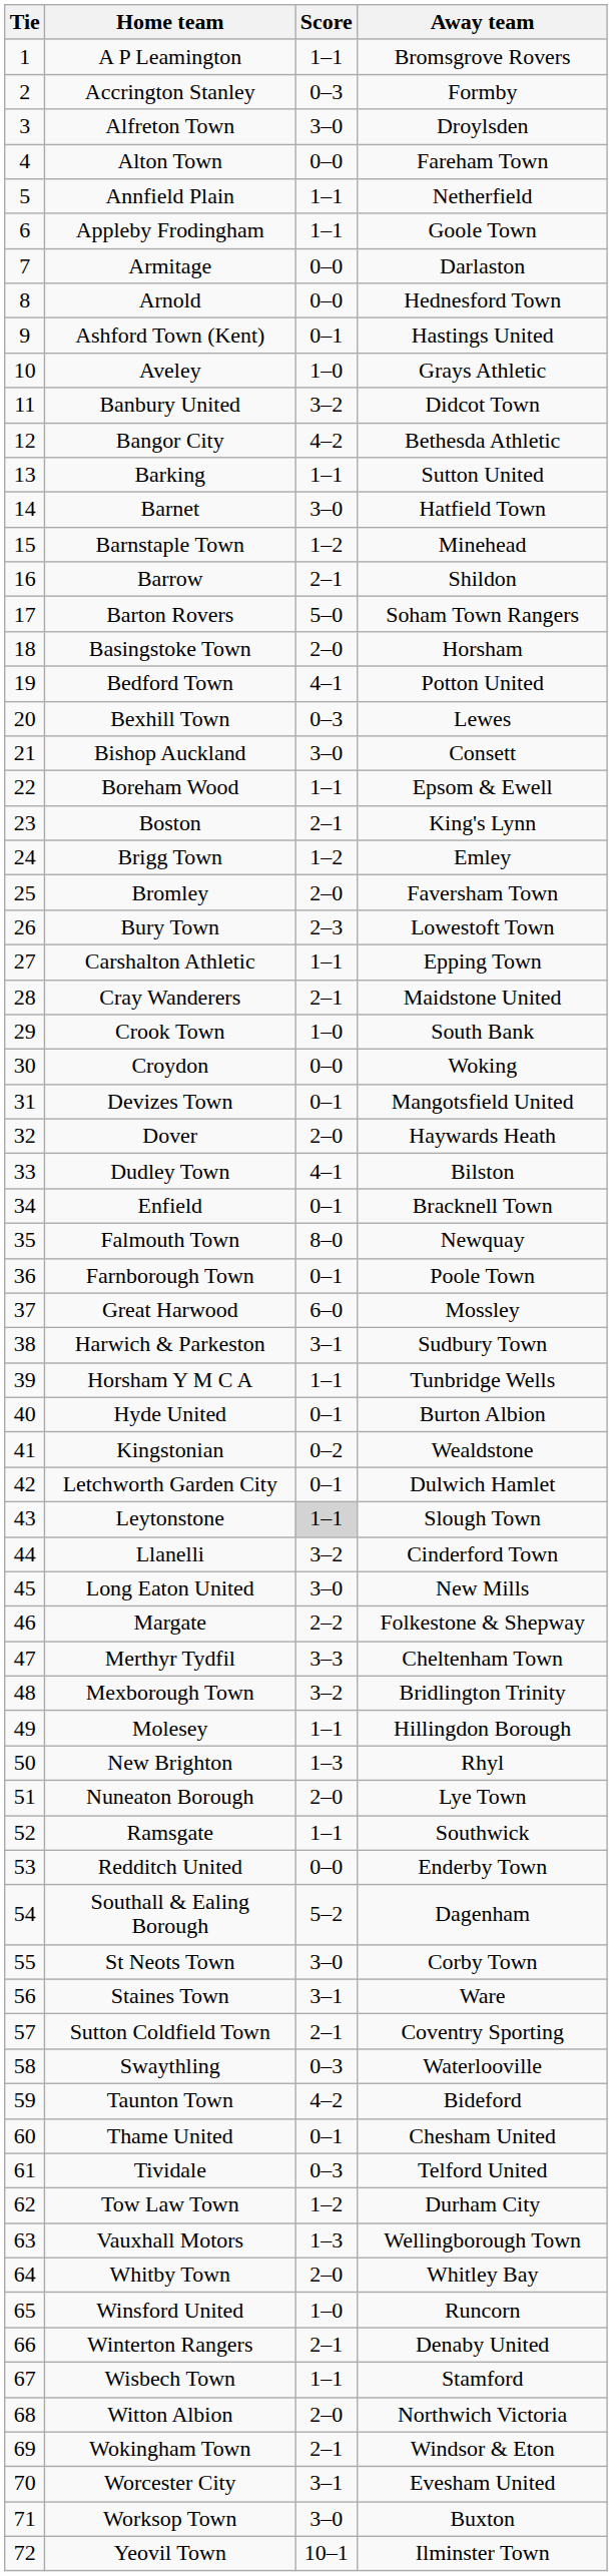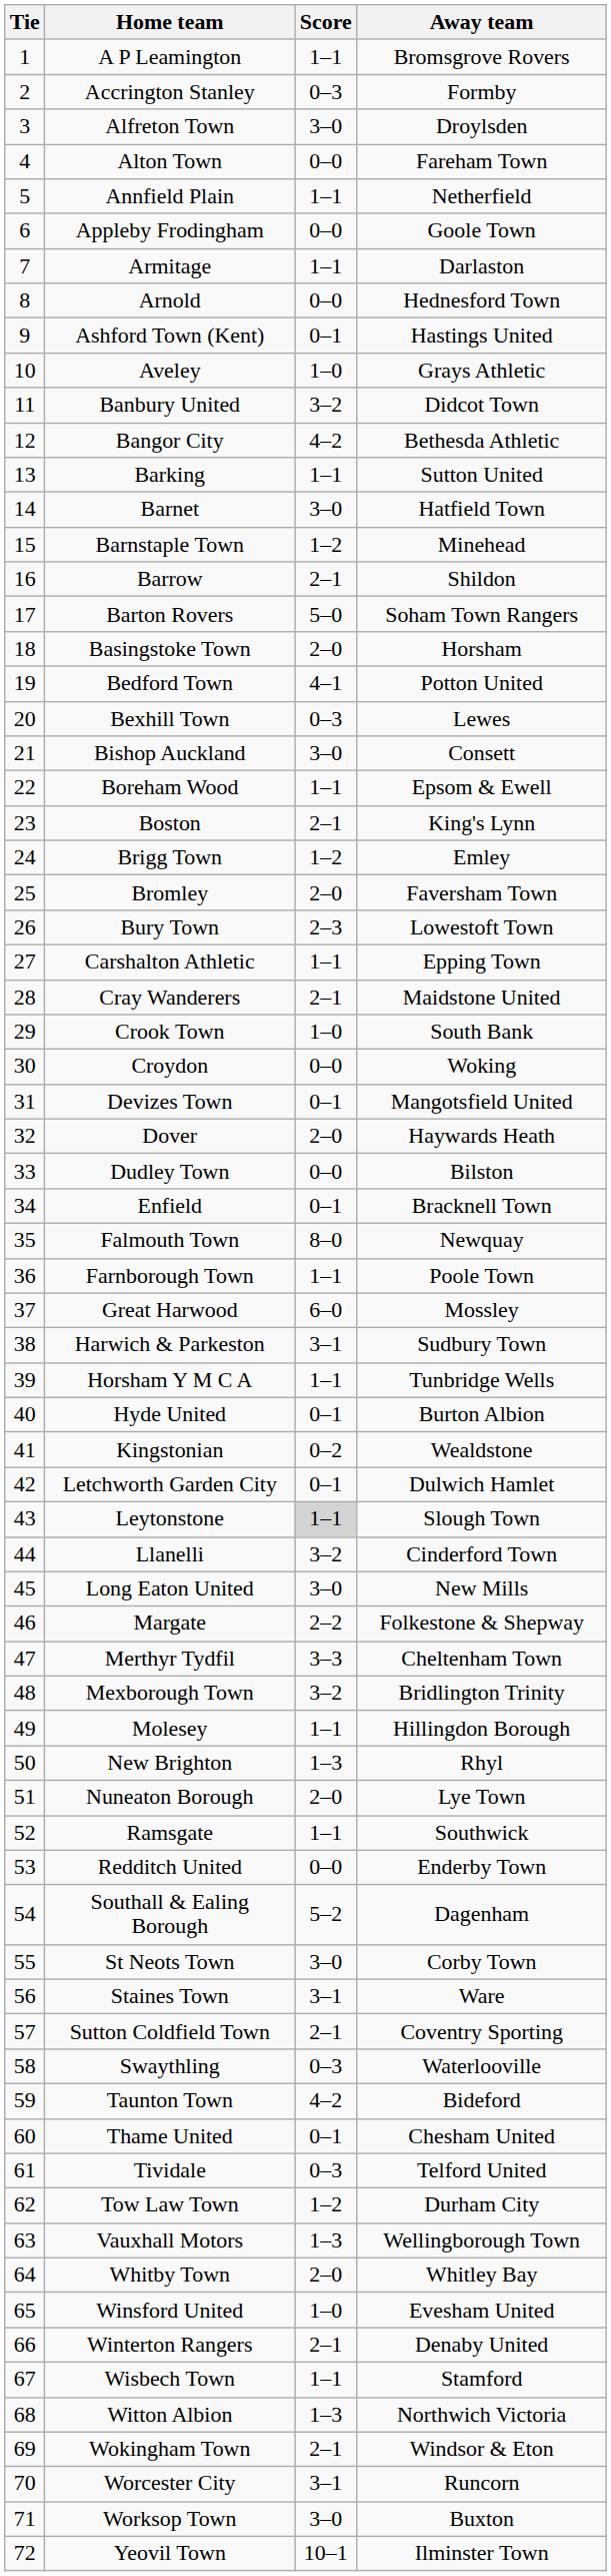 <table class="wikitable" style="text-align:center;">
 <tr>
 <th width=20>Tie</th>
 <th width=175>Home team</th>
 <th width=20>Score</th>
 <th width=175>Away team</th>
 </tr>
 <tr>
 <td>1</td>
 <td>A P Leamington</td>
 <td>1–1</td>
 <td>Bromsgrove Rovers</td>
 </tr>
 <tr>
 <td>2</td>
 <td>Accrington Stanley</td>
 <td>0–3</td>
 <td>Formby</td>
 </tr>
 <tr>
 <td>3</td>
 <td>Alfreton Town</td>
 <td>3–0</td>
 <td>Droylsden</td>
 </tr>
 <tr>
 <td>4</td>
 <td>Alton Town</td>
 <td>0–0</td>
 <td>Fareham Town</td>
 </tr>
 <tr>
 <td>5</td>
 <td>Annfield Plain</td>
 <td>1–1</td>
 <td>Netherfield</td>
 </tr>
 <tr>
 <td>6</td>
 <td>Appleby Frodingham</td>
-<td>1–1</td>
+<td>0–0</td>
 <td>Goole Town</td>
 </tr>
 <tr>
 <td>7</td>
 <td>Armitage</td>
-<td>0–0</td>
+<td>1–1</td>
 <td>Darlaston</td>
 </tr>
 <tr>
 <td>8</td>
 <td>Arnold</td>
 <td>0–0</td>
 <td>Hednesford Town</td>
 </tr>
 <tr>
 <td>9</td>
 <td>Ashford Town (Kent)</td>
 <td>0–1</td>
 <td>Hastings United</td>
 </tr>
 <tr>
 <td>10</td>
 <td>Aveley</td>
 <td>1–0</td>
 <td>Grays Athletic</td>
 </tr>
 <tr>
 <td>11</td>
 <td>Banbury United</td>
 <td>3–2</td>
 <td>Didcot Town</td>
 </tr>
 <tr>
 <td>12</td>
 <td>Bangor City</td>
 <td>4–2</td>
 <td>Bethesda Athletic</td>
 </tr>
 <tr>
 <td>13</td>
 <td>Barking</td>
 <td>1–1</td>
 <td>Sutton United</td>
 </tr>
 <tr>
 <td>14</td>
 <td>Barnet</td>
 <td>3–0</td>
 <td>Hatfield Town</td>
 </tr>
 <tr>
 <td>15</td>
 <td>Barnstaple Town</td>
 <td>1–2</td>
 <td>Minehead</td>
 </tr>
 <tr>
 <td>16</td>
 <td>Barrow</td>
 <td>2–1</td>
 <td>Shildon</td>
 </tr>
 <tr>
 <td>17</td>
 <td>Barton Rovers</td>
 <td>5–0</td>
 <td>Soham Town Rangers</td>
 </tr>
 <tr>
 <td>18</td>
 <td>Basingstoke Town</td>
 <td>2–0</td>
 <td>Horsham</td>
 </tr>
 <tr>
 <td>19</td>
 <td>Bedford Town</td>
 <td>4–1</td>
 <td>Potton United</td>
 </tr>
 <tr>
 <td>20</td>
 <td>Bexhill Town</td>
 <td>0–3</td>
 <td>Lewes</td>
 </tr>
 <tr>
 <td>21</td>
 <td>Bishop Auckland</td>
 <td>3–0</td>
 <td>Consett</td>
 </tr>
 <tr>
 <td>22</td>
 <td>Boreham Wood</td>
 <td>1–1</td>
 <td>Epsom & Ewell</td>
 </tr>
 <tr>
 <td>23</td>
 <td>Boston</td>
 <td>2–1</td>
 <td>King's Lynn</td>
 </tr>
 <tr>
 <td>24</td>
 <td>Brigg Town</td>
 <td>1–2</td>
 <td>Emley</td>
 </tr>
 <tr>
 <td>25</td>
 <td>Bromley</td>
 <td>2–0</td>
 <td>Faversham Town</td>
 </tr>
 <tr>
 <td>26</td>
 <td>Bury Town</td>
 <td>2–3</td>
 <td>Lowestoft Town</td>
 </tr>
 <tr>
 <td>27</td>
 <td>Carshalton Athletic</td>
 <td>1–1</td>
 <td>Epping Town</td>
 </tr>
 <tr>
 <td>28</td>
 <td>Cray Wanderers</td>
 <td>2–1</td>
 <td>Maidstone United</td>
 </tr>
 <tr>
 <td>29</td>
 <td>Crook Town</td>
 <td>1–0</td>
 <td>South Bank</td>
 </tr>
 <tr>
 <td>30</td>
 <td>Croydon</td>
 <td>0–0</td>
 <td>Woking</td>
 </tr>
 <tr>
 <td>31</td>
 <td>Devizes Town</td>
 <td>0–1</td>
 <td>Mangotsfield United</td>
 </tr>
 <tr>
 <td>32</td>
 <td>Dover</td>
 <td>2–0</td>
 <td>Haywards Heath</td>
 </tr>
 <tr>
 <td>33</td>
 <td>Dudley Town</td>
-<td>4–1</td>
+<td>0–0</td>
 <td>Bilston</td>
 </tr>
 <tr>
 <td>34</td>
 <td>Enfield</td>
 <td>0–1</td>
 <td>Bracknell Town</td>
 </tr>
 <tr>
 <td>35</td>
 <td>Falmouth Town</td>
 <td>8–0</td>
 <td>Newquay</td>
 </tr>
 <tr>
 <td>36</td>
 <td>Farnborough Town</td>
-<td>0–1</td>
+<td>1–1</td>
 <td>Poole Town</td>
 </tr>
 <tr>
 <td>37</td>
 <td>Great Harwood</td>
 <td>6–0</td>
 <td>Mossley</td>
 </tr>
 <tr>
 <td>38</td>
 <td>Harwich & Parkeston</td>
 <td>3–1</td>
 <td>Sudbury Town</td>
 </tr>
 <tr>
 <td>39</td>
 <td>Horsham Y M C A</td>
 <td>1–1</td>
 <td>Tunbridge Wells</td>
 </tr>
 <tr>
 <td>40</td>
 <td>Hyde United</td>
 <td>0–1</td>
 <td>Burton Albion</td>
 </tr>
 <tr>
 <td>41</td>
 <td>Kingstonian</td>
 <td>0–2</td>
 <td>Wealdstone</td>
 </tr>
 <tr>
 <td>42</td>
 <td>Letchworth Garden City</td>
 <td>0–1</td>
 <td>Dulwich Hamlet</td>
 </tr>
 <tr>
 <td>43</td>
 <td>Leytonstone</td>
 <td style="background: lightgrey;">1–1</td>
 <td>Slough Town</td>
 </tr>
 <tr>
 <td>44</td>
 <td>Llanelli</td>
 <td>3–2</td>
 <td>Cinderford Town</td>
 </tr>
 <tr>
 <td>45</td>
 <td>Long Eaton United</td>
 <td>3–0</td>
 <td>New Mills</td>
 </tr>
 <tr>
 <td>46</td>
 <td>Margate</td>
 <td>2–2</td>
 <td>Folkestone & Shepway</td>
 </tr>
 <tr>
 <td>47</td>
 <td>Merthyr Tydfil</td>
 <td>3–3</td>
 <td>Cheltenham Town</td>
 </tr>
 <tr>
 <td>48</td>
 <td>Mexborough Town</td>
 <td>3–2</td>
 <td>Bridlington Trinity</td>
 </tr>
 <tr>
 <td>49</td>
 <td>Molesey</td>
 <td>1–1</td>
 <td>Hillingdon Borough</td>
 </tr>
 <tr>
 <td>50</td>
 <td>New Brighton</td>
 <td>1–3</td>
 <td>Rhyl</td>
 </tr>
 <tr>
 <td>51</td>
 <td>Nuneaton Borough</td>
 <td>2–0</td>
 <td>Lye Town</td>
 </tr>
 <tr>
 <td>52</td>
 <td>Ramsgate</td>
 <td>1–1</td>
 <td>Southwick</td>
 </tr>
 <tr>
 <td>53</td>
 <td>Redditch United</td>
 <td>0–0</td>
 <td>Enderby Town</td>
 </tr>
 <tr>
 <td>54</td>
 <td>Southall & Ealing Borough</td>
 <td>5–2</td>
 <td>Dagenham</td>
 </tr>
 <tr>
 <td>55</td>
 <td>St Neots Town</td>
 <td>3–0</td>
 <td>Corby Town</td>
 </tr>
 <tr>
 <td>56</td>
 <td>Staines Town</td>
 <td>3–1</td>
 <td>Ware</td>
 </tr>
 <tr>
 <td>57</td>
 <td>Sutton Coldfield Town</td>
 <td>2–1</td>
 <td>Coventry Sporting</td>
 </tr>
 <tr>
 <td>58</td>
 <td>Swaythling</td>
 <td>0–3</td>
 <td>Waterlooville</td>
 </tr>
 <tr>
 <td>59</td>
 <td>Taunton Town</td>
 <td>4–2</td>
 <td>Bideford</td>
 </tr>
 <tr>
 <td>60</td>
 <td>Thame United</td>
 <td>0–1</td>
 <td>Chesham United</td>
 </tr>
 <tr>
 <td>61</td>
 <td>Tividale</td>
 <td>0–3</td>
 <td>Telford United</td>
 </tr>
 <tr>
 <td>62</td>
 <td>Tow Law Town</td>
 <td>1–2</td>
 <td>Durham City</td>
 </tr>
 <tr>
 <td>63</td>
 <td>Vauxhall Motors</td>
 <td>1–3</td>
 <td>Wellingborough Town</td>
 </tr>
 <tr>
 <td>64</td>
 <td>Whitby Town</td>
 <td>2–0</td>
 <td>Whitley Bay</td>
 </tr>
 <tr>
 <td>65</td>
 <td>Winsford United</td>
 <td>1–0</td>
-<td>Runcorn</td>
+<td>Evesham United</td>
 </tr>
 <tr>
 <td>66</td>
 <td>Winterton Rangers</td>
 <td>2–1</td>
 <td>Denaby United</td>
 </tr>
 <tr>
 <td>67</td>
 <td>Wisbech Town</td>
 <td>1–1</td>
 <td>Stamford</td>
 </tr>
 <tr>
 <td>68</td>
 <td>Witton Albion</td>
-<td>2–0</td>
+<td>1–3</td>
 <td>Northwich Victoria</td>
 </tr>
 <tr>
 <td>69</td>
 <td>Wokingham Town</td>
 <td>2–1</td>
 <td>Windsor & Eton</td>
 </tr>
 <tr>
 <td>70</td>
 <td>Worcester City</td>
 <td>3–1</td>
-<td>Evesham United</td>
+<td>Runcorn</td>
 </tr>
 <tr>
 <td>71</td>
 <td>Worksop Town</td>
 <td>3–0</td>
 <td>Buxton</td>
 </tr>
 <tr>
 <td>72</td>
 <td>Yeovil Town</td>
 <td>10–1</td>
 <td>Ilminster Town</td>
 </tr>
 </table>
